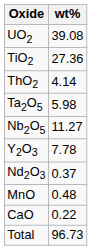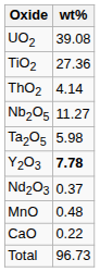 <table class="wikitable">
 <tr>
 <th>Oxide</th>
 <th>wt%</th>
 </tr>
 <tr>
 <td>UO<sub>2</sub></td>
 <td>39.08</td>
 </tr>
 <tr>
 <td>TiO<sub>2</sub></td>
 <td>27.36</td>
 </tr>
 <tr>
 <td>ThO<sub>2</sub></td>
 <td>4.14</td>
 </tr>
 <tr>
+<td>Nb<sub>2</sub>O<sub>5</sub></td>
+<td>11.27</td>
+</tr>
+<tr>
 <td>Ta<sub>2</sub>O<sub>5</sub></td>
 <td>5.98</td>
 </tr>
 <tr>
-<td>Nb<sub>2</sub>O<sub>5</sub></td>
-<td>11.27</td>
-</tr>
-<tr>
 <td>Y<sub>2</sub>O<sub>3</sub></td>
-<td>7.78</td>
+<td><strong>7.78</strong></td>
 </tr>
 <tr>
 <td>Nd<sub>2</sub>O<sub>3</sub></td>
 <td>0.37</td>
 </tr>
 <tr>
 <td>MnO</td>
 <td>0.48</td>
 </tr>
 <tr>
 <td>CaO</td>
 <td>0.22</td>
 </tr>
 <tr>
 <td>Total</td>
 <td>96.73</td>
 </tr>
 </table>
